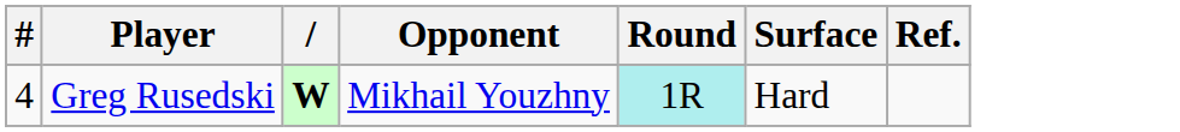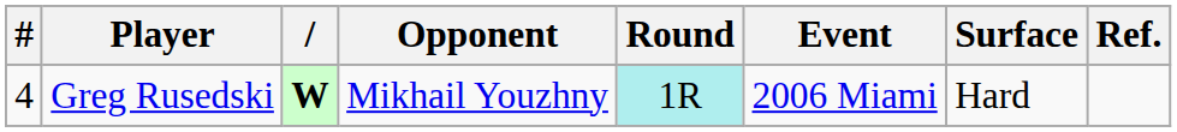 <table class="sortable wikitable">
 <tr style="background:#efefef;">
 <th>#</th>
 <th>Player</th>
 <th>/</th>
 <th>Opponent</th>
 <th>Round</th>
+<th>Event</th>
 <th>Surface</th>
 <th class=unsortable>Ref.</th>
 </tr>
 <tr>
 <td>4</td>
 <td> <a href='#'>Greg Rusedski</a></td>
 <td style="text-align:center;" bgcolor=#CCFFCC><strong>W</strong></td>
 <td> <a href='#'>Mikhail Youzhny</a></td>
 <td bgcolor=#afeeee style="text-align:center;">1R</td>
+<td><a href='#'>2006 Miami</a></td>
 <td>Hard</td>
 <td></td>
 </tr>
 </table>
